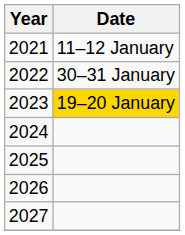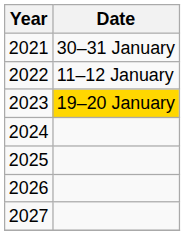 <table class="wikitable" style="font-size:90%">
 <tr>
 <th>Year</th>
 <th>Date</th>
 </tr>
 <tr>
 <td>2021</td>
-<td>11–12 January</td>
+<td>30–31 January</td>
 </tr>
 <tr>
 <td>2022</td>
-<td>30–31 January</td>
+<td>11–12 January</td>
 </tr>
 <tr>
 <td>2023</td>
 <td style="background: gold;">19–20 January</td>
 </tr>
 <tr>
 <td>2024</td>
 <td></td>
 </tr>
 <tr>
 <td>2025</td>
 <td></td>
 </tr>
 <tr>
 <td>2026</td>
 <td></td>
 </tr>
 <tr>
 <td>2027</td>
 <td></td>
 </tr>
 <tr>
 </tr>
 </table>
